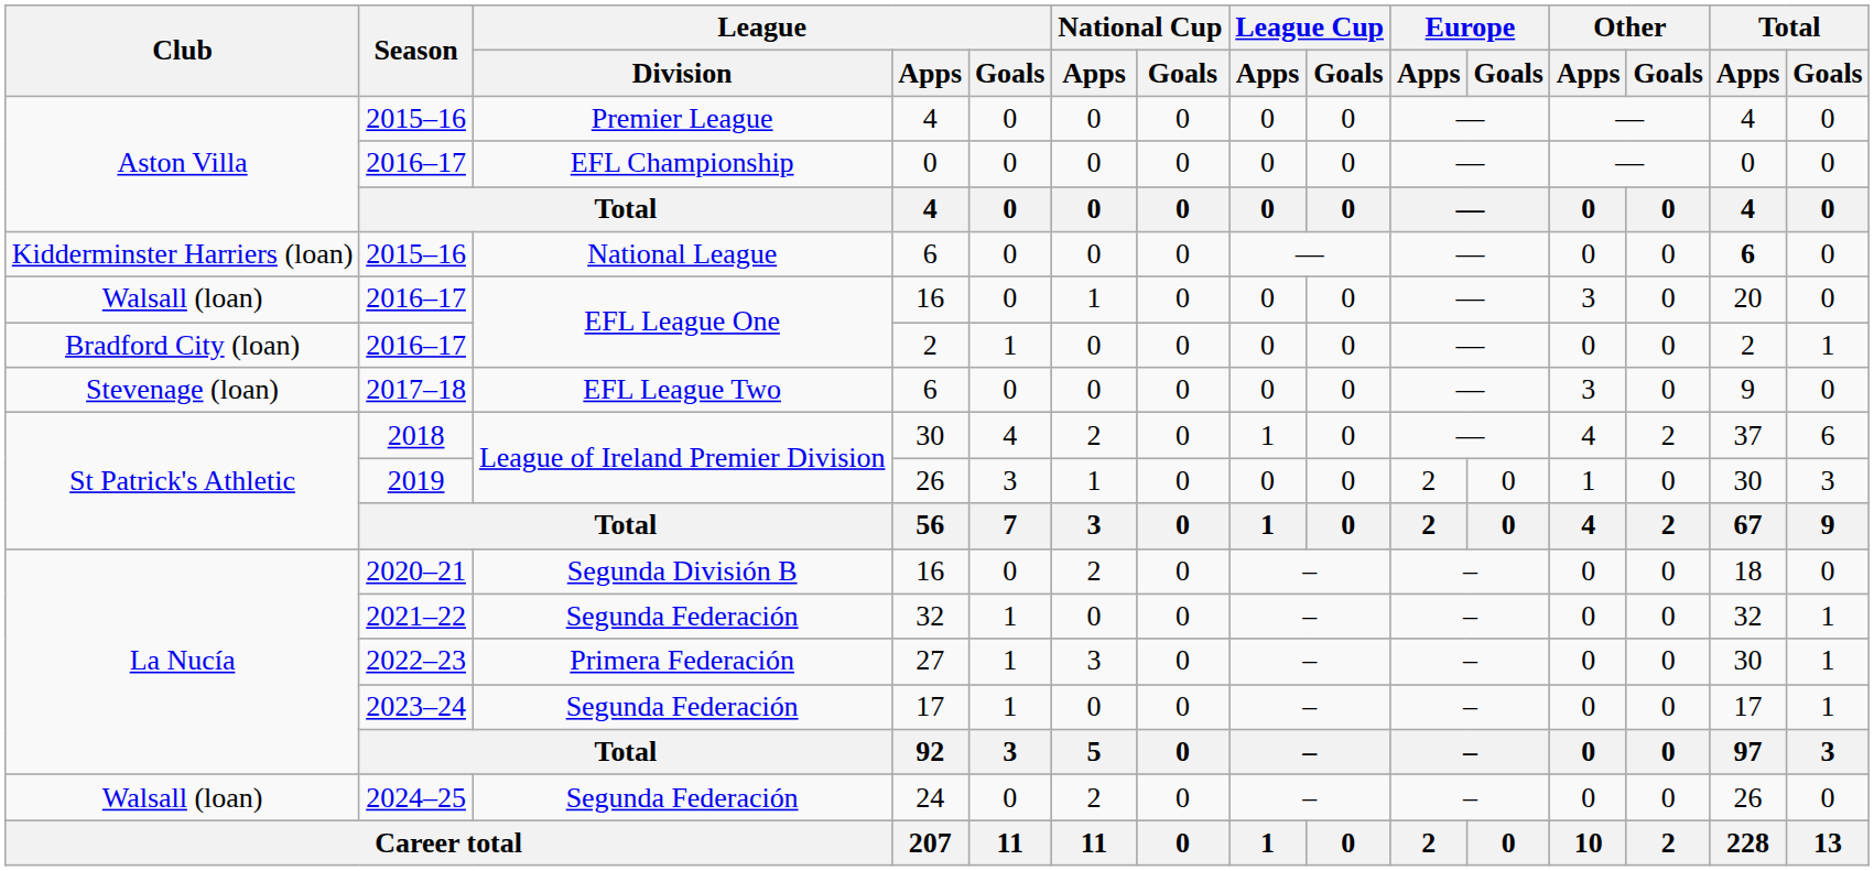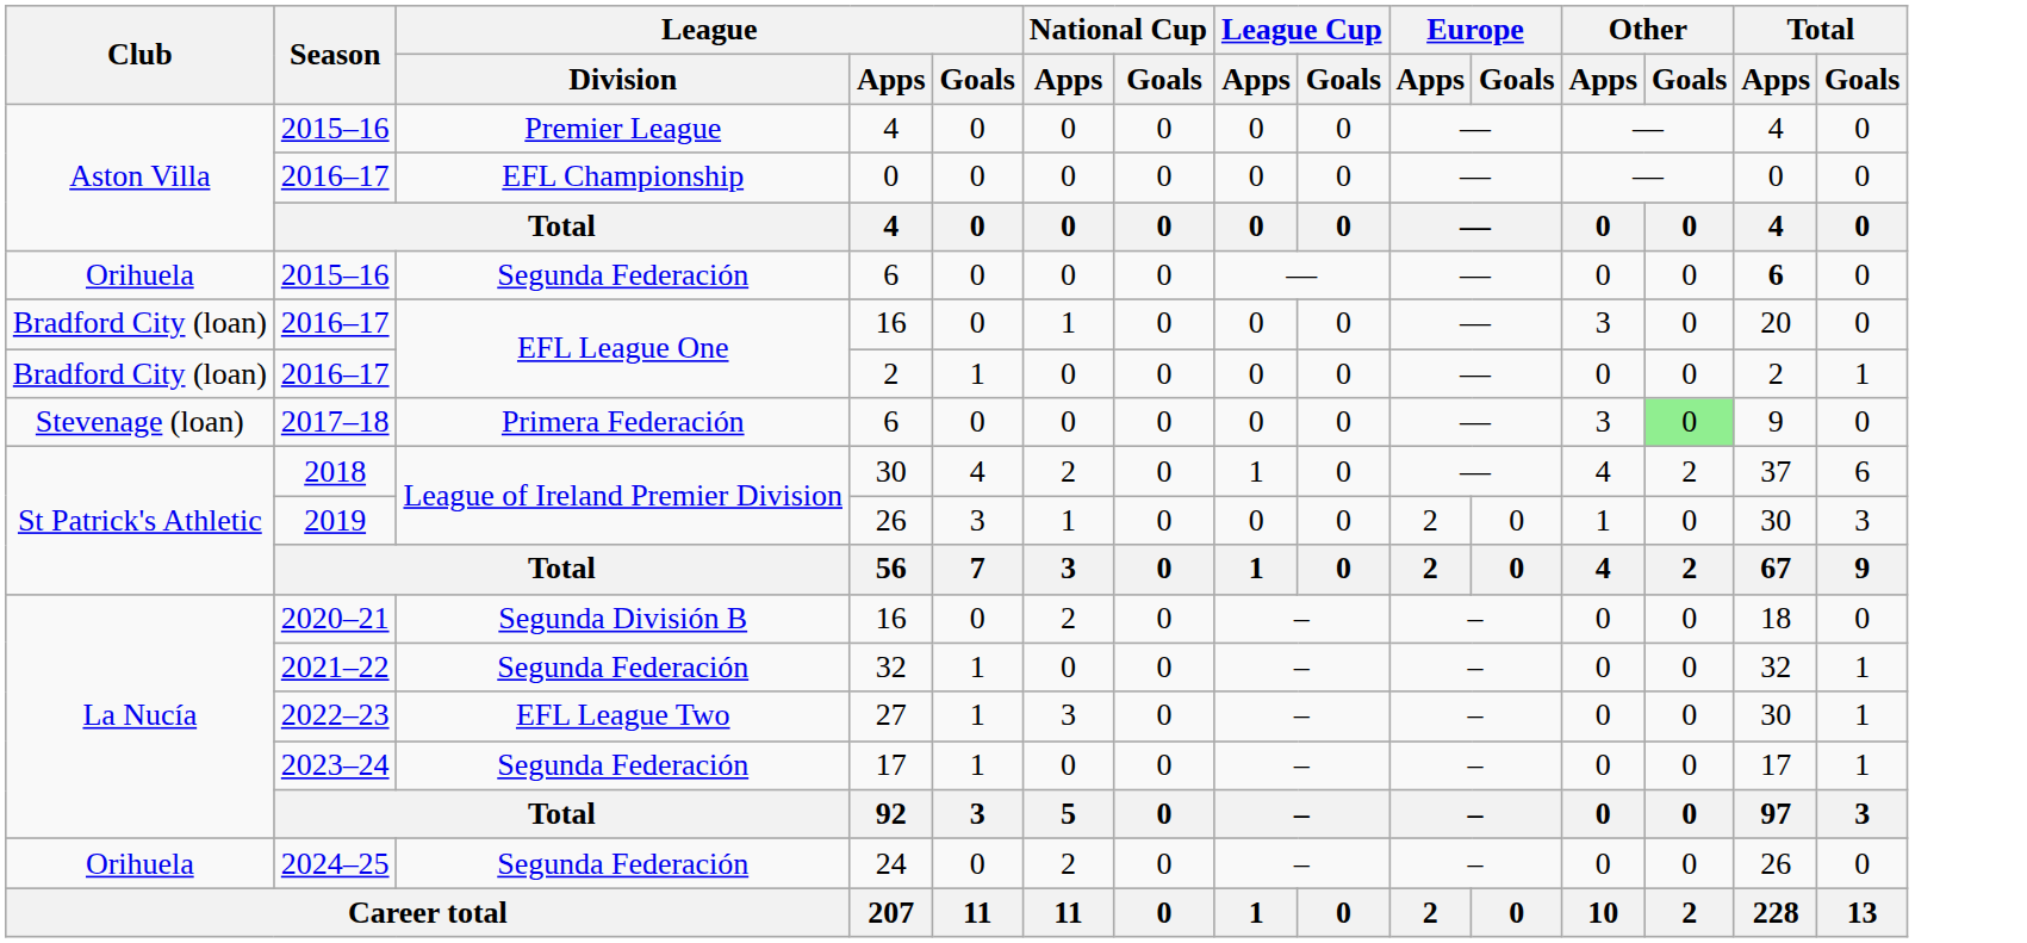 <table class="wikitable" style="text-align: center">
 <tr>
 <th rowspan="2">Club</th>
 <th rowspan="2">Season</th>
 <th colspan="3">League</th>
 <th colspan="2">National Cup</th>
 <th colspan="2"><a href='#'>League Cup</a></th>
 <th colspan="2"><a href='#'>Europe</a></th>
 <th colspan="2">Other</th>
 <th colspan="2">Total</th>
 </tr>
 <tr>
 <th>Division</th>
 <th>Apps</th>
 <th>Goals</th>
 <th>Apps</th>
 <th>Goals</th>
 <th>Apps</th>
 <th>Goals</th>
 <th>Apps</th>
 <th>Goals</th>
 <th>Apps</th>
 <th>Goals</th>
 <th>Apps</th>
 <th>Goals</th>
 </tr>
 <tr>
 <td rowspan="3"><a href='#'>Aston Villa</a></td>
 <td><a href='#'>2015–16</a></td>
 <td><a href='#'>Premier League</a></td>
 <td>4</td>
 <td>0</td>
 <td>0</td>
 <td>0</td>
 <td>0</td>
 <td>0</td>
 <td colspan="2">—</td>
 <td colspan="2">—</td>
 <td>4</td>
 <td>0</td>
 </tr>
 <tr>
 <td><a href='#'>2016–17</a></td>
 <td><a href='#'>EFL Championship</a></td>
 <td>0</td>
 <td>0</td>
 <td>0</td>
 <td>0</td>
 <td>0</td>
 <td>0</td>
 <td colspan="2">—</td>
 <td colspan="2">—</td>
 <td>0</td>
 <td>0</td>
 </tr>
 <tr>
 <th colspan="2">Total</th>
 <th>4</th>
 <th>0</th>
 <th>0</th>
 <th>0</th>
 <th>0</th>
 <th>0</th>
 <th colspan="2">—</th>
 <th>0</th>
 <th>0</th>
 <th>4</th>
 <th>0</th>
 </tr>
 <tr>
-<td><a href='#'>Kidderminster Harriers</a> (loan)</td>
+<td><a href='#'>Orihuela</a></td>
 <td><a href='#'>2015–16</a></td>
-<td><a href='#'>National League</a></td>
+<td><a href='#'>Segunda Federación</a></td>
 <td>6</td>
 <td>0</td>
 <td>0</td>
 <td>0</td>
 <td colspan="2">—</td>
 <td colspan="2">—</td>
 <td>0</td>
 <td>0</td>
 <td><strong>6</strong></td>
 <td>0</td>
 </tr>
 <tr>
-<td><a href='#'>Walsall</a> (loan)</td>
+<td><a href='#'>Bradford City</a> (loan)</td>
 <td><a href='#'>2016–17</a></td>
 <td rowspan="2"><a href='#'>EFL League One</a></td>
 <td>16</td>
 <td>0</td>
 <td>1</td>
 <td>0</td>
 <td>0</td>
 <td>0</td>
 <td colspan="2">—</td>
 <td>3</td>
 <td>0</td>
 <td>20</td>
 <td>0</td>
 </tr>
 <tr>
 <td><a href='#'>Bradford City</a> (loan)</td>
 <td><a href='#'>2016–17</a></td>
 <td>2</td>
 <td>1</td>
 <td>0</td>
 <td>0</td>
 <td>0</td>
 <td>0</td>
 <td colspan="2">—</td>
 <td>0</td>
 <td>0</td>
 <td>2</td>
 <td>1</td>
 </tr>
 <tr>
 <td><a href='#'>Stevenage</a> (loan)</td>
 <td><a href='#'>2017–18</a></td>
-<td><a href='#'>EFL League Two</a></td>
+<td><a href='#'>Primera Federación</a></td>
 <td>6</td>
 <td>0</td>
 <td>0</td>
 <td>0</td>
 <td>0</td>
 <td>0</td>
 <td colspan="2">—</td>
 <td>3</td>
-<td>0</td>
+<td style="background: lightgreen;">0</td>
 <td>9</td>
 <td>0</td>
 </tr>
 <tr>
 <td rowspan="3"><a href='#'>St Patrick's Athletic</a></td>
 <td><a href='#'>2018</a></td>
 <td rowspan="2"><a href='#'>League of Ireland Premier Division</a></td>
 <td>30</td>
 <td>4</td>
 <td>2</td>
 <td>0</td>
 <td>1</td>
 <td>0</td>
 <td colspan="2">—</td>
 <td>4</td>
 <td>2</td>
 <td>37</td>
 <td>6</td>
 </tr>
 <tr>
 <td><a href='#'>2019</a></td>
 <td>26</td>
 <td>3</td>
 <td>1</td>
 <td>0</td>
 <td>0</td>
 <td>0</td>
 <td>2</td>
 <td>0</td>
 <td>1</td>
 <td>0</td>
 <td>30</td>
 <td>3</td>
 </tr>
 <tr>
 <th colspan="2">Total</th>
 <th>56</th>
 <th>7</th>
 <th>3</th>
 <th>0</th>
 <th>1</th>
 <th>0</th>
 <th>2</th>
 <th>0</th>
 <th>4</th>
 <th>2</th>
 <th>67</th>
 <th>9</th>
 </tr>
 <tr>
 <td rowspan="5"><a href='#'>La Nucía</a></td>
 <td><a href='#'>2020–21</a></td>
 <td><a href='#'>Segunda División B</a></td>
 <td>16</td>
 <td>0</td>
 <td>2</td>
 <td>0</td>
 <td colspan="2">–</td>
 <td colspan="2">–</td>
 <td>0</td>
 <td>0</td>
 <td>18</td>
 <td>0</td>
 </tr>
 <tr>
 <td><a href='#'>2021–22</a></td>
 <td><a href='#'>Segunda Federación</a></td>
 <td>32</td>
 <td>1</td>
 <td>0</td>
 <td>0</td>
 <td colspan="2">–</td>
 <td colspan="2">–</td>
 <td>0</td>
 <td>0</td>
 <td>32</td>
 <td>1</td>
 </tr>
 <tr>
 <td><a href='#'>2022–23</a></td>
-<td><a href='#'>Primera Federación</a></td>
+<td><a href='#'>EFL League Two</a></td>
 <td>27</td>
 <td>1</td>
 <td>3</td>
 <td>0</td>
 <td colspan="2">–</td>
 <td colspan="2">–</td>
 <td>0</td>
 <td>0</td>
 <td>30</td>
 <td>1</td>
 </tr>
 <tr>
 <td><a href='#'>2023–24</a></td>
 <td><a href='#'>Segunda Federación</a></td>
 <td>17</td>
 <td>1</td>
 <td>0</td>
 <td>0</td>
 <td colspan="2">–</td>
 <td colspan="2">–</td>
 <td>0</td>
 <td>0</td>
 <td>17</td>
 <td>1</td>
 </tr>
 <tr>
 <th colspan="2">Total</th>
 <th>92</th>
 <th>3</th>
 <th>5</th>
 <th>0</th>
 <th colspan="2">–</th>
 <th colspan="2">–</th>
 <th>0</th>
 <th>0</th>
 <th>97</th>
 <th>3</th>
 </tr>
 <tr>
-<td><a href='#'>Walsall</a> (loan)</td>
+<td><a href='#'>Orihuela</a></td>
 <td><a href='#'>2024–25</a></td>
 <td><a href='#'>Segunda Federación</a></td>
 <td>24</td>
 <td>0</td>
 <td>2</td>
 <td>0</td>
 <td colspan="2">–</td>
 <td colspan="2">–</td>
 <td>0</td>
 <td>0</td>
 <td>26</td>
 <td>0</td>
 </tr>
 <tr>
 <th colspan="3">Career total</th>
 <th>207</th>
 <th>11</th>
 <th>11</th>
 <th>0</th>
 <th>1</th>
 <th>0</th>
 <th>2</th>
 <th>0</th>
 <th>10</th>
 <th>2</th>
 <th>228</th>
 <th>13</th>
 </tr>
 </table>
